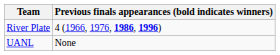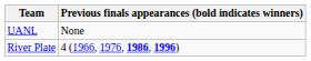 <table class="wikitable">
 <tr>
 <th>Team</th>
 <th>Previous finals appearances (bold indicates winners)</th>
 </tr>
 <tr>
+<td> <a href='#'>UANL</a></td>
+<td>None</td>
+</tr>
+<tr>
 <td> <a href='#'>River Plate</a></td>
 <td>4 (<a href='#'>1966</a>, <a href='#'>1976</a>, <strong><a href='#'>1986</a></strong>, <strong><a href='#'>1996</a></strong>)</td>
 </tr>
-<tr>
-<td> <a href='#'>UANL</a></td>
-<td>None</td>
-</tr>
 </table>
